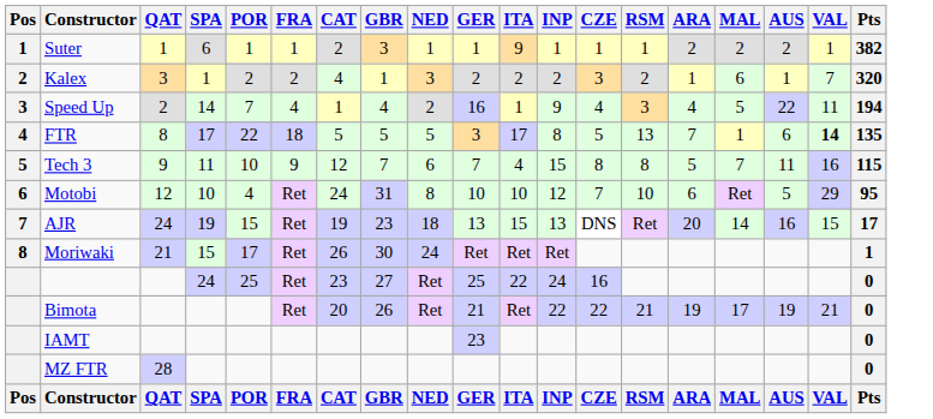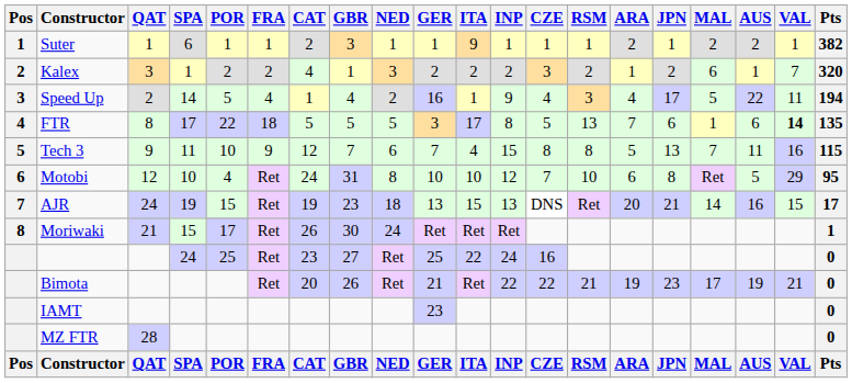 <table class="wikitable" style="font-size: 85%; text-align:center">
 <tr valign="top">
 <th valign="middle">Pos</th>
 <th valign="middle">Constructor</th>
 <th><a href='#'>QAT</a><br></th>
 <th><a href='#'>SPA</a><br></th>
 <th><a href='#'>POR</a><br></th>
 <th><a href='#'>FRA</a><br></th>
 <th><a href='#'>CAT</a><br></th>
 <th><a href='#'>GBR</a><br></th>
 <th><a href='#'>NED</a><br></th>
 <th><a href='#'>GER</a><br></th>
 <th><a href='#'>ITA</a><br></th>
 <th><a href='#'>INP</a><br></th>
 <th><a href='#'>CZE</a><br></th>
 <th><a href='#'>RSM</a><br></th>
 <th><a href='#'>ARA</a><br></th>
+<th><a href='#'>JPN</a><br></th>
 <th><a href='#'>MAL</a><br></th>
 <th><a href='#'>AUS</a><br></th>
 <th><a href='#'>VAL</a><br></th>
 <th valign="middle">Pts</th>
 </tr>
 <tr>
 <th>1</th>
 <td align="left"> <a href='#'>Suter</a></td>
 <td style="background:#ffffbf;">1</td>
 <td style="background:#dfdfdf;">6</td>
 <td style="background:#ffffbf;">1</td>
 <td style="background:#ffffbf;">1</td>
 <td style="background:#dfdfdf;">2</td>
 <td style="background:#ffdf9f;">3</td>
 <td style="background:#ffffbf;">1</td>
 <td style="background:#ffffbf;">1</td>
 <td style="background:#ffdf9f;">9</td>
 <td style="background:#ffffbf;">1</td>
 <td style="background:#ffffbf;">1</td>
 <td style="background:#ffffbf;">1</td>
 <td style="background:#dfdfdf;">2</td>
+<td style="background:#ffffbf;">1</td>
 <td style="background:#dfdfdf;">2</td>
 <td style="background:#dfdfdf;">2</td>
 <td style="background:#ffffbf;">1</td>
 <th>382</th>
 </tr>
 <tr>
 <th>2</th>
 <td align="left"> <a href='#'>Kalex</a></td>
 <td style="background:#ffdf9f;">3</td>
 <td style="background:#ffffbf;">1</td>
 <td style="background:#dfdfdf;">2</td>
 <td style="background:#dfdfdf;">2</td>
 <td style="background:#dfffdf;">4</td>
 <td style="background:#ffffbf;">1</td>
 <td style="background:#ffdf9f;">3</td>
 <td style="background:#dfdfdf;">2</td>
 <td style="background:#dfdfdf;">2</td>
 <td style="background:#dfdfdf;">2</td>
 <td style="background:#ffdf9f;">3</td>
 <td style="background:#dfdfdf;">2</td>
 <td style="background:#ffffbf;">1</td>
+<td style="background:#dfdfdf;">2</td>
 <td style="background:#dfffdf;">6</td>
 <td style="background:#ffffbf;">1</td>
 <td style="background:#dfffdf;">7</td>
 <th>320</th>
 </tr>
 <tr>
 <th>3</th>
 <td align="left"> <a href='#'>Speed Up</a></td>
 <td style="background:#dfdfdf;">2</td>
 <td style="background:#dfffdf;">14</td>
-<td style="background:#dfffdf;">7</td>
+<td style="background:#dfffdf;">5</td>
 <td style="background:#dfffdf;">4</td>
 <td style="background:#ffffbf;">1</td>
 <td style="background:#dfffdf;">4</td>
 <td style="background:#dfdfdf;">2</td>
 <td style="background:#cfcfff;">16</td>
 <td style="background:#ffffbf;">1</td>
 <td style="background:#dfffdf;">9</td>
 <td style="background:#dfffdf;">4</td>
 <td style="background:#ffdf9f;">3</td>
 <td style="background:#dfffdf;">4</td>
+<td style="background:#cfcfff;">17</td>
 <td style="background:#dfffdf;">5</td>
 <td style="background:#cfcfff;">22</td>
 <td style="background:#dfffdf;">11</td>
 <th>194</th>
 </tr>
 <tr>
 <th>4</th>
 <td align="left"> <a href='#'>FTR</a></td>
 <td style="background:#dfffdf;">8</td>
 <td style="background:#cfcfff;">17</td>
 <td style="background:#cfcfff;">22</td>
 <td style="background:#cfcfff;">18</td>
 <td style="background:#dfffdf;">5</td>
 <td style="background:#dfffdf;">5</td>
 <td style="background:#dfffdf;">5</td>
 <td style="background:#ffdf9f;">3</td>
 <td style="background:#cfcfff;">17</td>
 <td style="background:#dfffdf;">8</td>
 <td style="background:#dfffdf;">5</td>
 <td style="background:#dfffdf;">13</td>
 <td style="background:#dfffdf;">7</td>
+<td style="background:#dfffdf;">6</td>
 <td style="background:#ffffbf;">1</td>
 <td style="background:#dfffdf;">6</td>
 <td style="background:#dfffdf;"><strong>14</strong></td>
 <th>135</th>
 </tr>
 <tr>
 <th>5</th>
 <td align="left"> <a href='#'>Tech 3</a></td>
 <td style="background:#dfffdf;">9</td>
 <td style="background:#dfffdf;">11</td>
 <td style="background:#dfffdf;">10</td>
 <td style="background:#dfffdf;">9</td>
 <td style="background:#dfffdf;">12</td>
 <td style="background:#dfffdf;">7</td>
 <td style="background:#dfffdf;">6</td>
 <td style="background:#dfffdf;">7</td>
 <td style="background:#dfffdf;">4</td>
 <td style="background:#dfffdf;">15</td>
 <td style="background:#dfffdf;">8</td>
 <td style="background:#dfffdf;">8</td>
 <td style="background:#dfffdf;">5</td>
+<td style="background:#dfffdf;">13</td>
 <td style="background:#dfffdf;">7</td>
 <td style="background:#dfffdf;">11</td>
 <td style="background:#cfcfff;">16</td>
 <th>115</th>
 </tr>
 <tr>
 <th>6</th>
 <td align="left"> <a href='#'>Motobi</a></td>
 <td style="background:#dfffdf;">12</td>
 <td style="background:#dfffdf;">10</td>
 <td style="background:#dfffdf;">4</td>
 <td style="background:#efcfff;">Ret</td>
 <td style="background:#dfffdf;">24</td>
 <td style="background:#cfcfff;">31</td>
 <td style="background:#dfffdf;">8</td>
 <td style="background:#dfffdf;">10</td>
 <td style="background:#dfffdf;">10</td>
 <td style="background:#dfffdf;">12</td>
 <td style="background:#dfffdf;">7</td>
 <td style="background:#dfffdf;">10</td>
 <td style="background:#dfffdf;">6</td>
+<td style="background:#dfffdf;">8</td>
 <td style="background:#efcfff;">Ret</td>
 <td style="background:#dfffdf;">5</td>
 <td style="background:#cfcfff;">29</td>
 <th>95</th>
 </tr>
 <tr>
 <th>7</th>
 <td align="left"> <a href='#'>AJR</a></td>
 <td style="background:#cfcfff;">24</td>
 <td style="background:#cfcfff;">19</td>
 <td style="background:#dfffdf;">15</td>
 <td style="background:#efcfff;">Ret</td>
 <td style="background:#cfcfff;">19</td>
 <td style="background:#cfcfff;">23</td>
 <td style="background:#cfcfff;">18</td>
 <td style="background:#dfffdf;">13</td>
 <td style="background:#dfffdf;">15</td>
 <td style="background:#dfffdf;">13</td>
 <td style="background:#ffffff;">DNS</td>
 <td style="background:#efcfff;">Ret</td>
 <td style="background:#cfcfff;">20</td>
+<td style="background:#cfcfff;">21</td>
 <td style="background:#dfffdf;">14</td>
 <td style="background:#cfcfff;">16</td>
 <td style="background:#dfffdf;">15</td>
 <th>17</th>
 </tr>
 <tr>
 <th>8</th>
 <td align="left"> <a href='#'>Moriwaki</a></td>
 <td style="background:#cfcfff;">21</td>
 <td style="background:#dfffdf;">15</td>
 <td style="background:#cfcfff;">17</td>
 <td style="background:#efcfff;">Ret</td>
 <td style="background:#cfcfff;">26</td>
 <td style="background:#cfcfff;">30</td>
 <td style="background:#cfcfff;">24</td>
 <td style="background:#efcfff;">Ret</td>
 <td style="background:#efcfff;">Ret</td>
 <td style="background:#efcfff;">Ret</td>
+<td></td>
 <td></td>
 <td></td>
 <td></td>
 <td></td>
 <td></td>
 <td></td>
 <th>1</th>
 </tr>
 <tr>
 <th></th>
 <td align="left"></td>
 <td></td>
 <td style="background:#cfcfff;">24</td>
 <td style="background:#cfcfff;">25</td>
 <td style="background:#efcfff;">Ret</td>
 <td style="background:#cfcfff;">23</td>
 <td style="background:#cfcfff;">27</td>
 <td style="background:#efcfff;">Ret</td>
 <td style="background:#cfcfff;">25</td>
 <td style="background:#cfcfff;">22</td>
 <td style="background:#cfcfff;">24</td>
 <td style="background:#cfcfff;">16</td>
 <td></td>
 <td></td>
 <td></td>
 <td></td>
 <td></td>
+<td></td>
 <th>0</th>
 </tr>
 <tr>
 <th></th>
 <td align="left"> <a href='#'>Bimota</a></td>
 <td></td>
 <td></td>
 <td></td>
 <td style="background:#efcfff;">Ret</td>
 <td style="background:#cfcfff;">20</td>
 <td style="background:#cfcfff;">26</td>
 <td style="background:#efcfff;">Ret</td>
 <td style="background:#cfcfff;">21</td>
 <td style="background:#efcfff;">Ret</td>
 <td style="background:#cfcfff;">22</td>
 <td style="background:#cfcfff;">22</td>
 <td style="background:#cfcfff;">21</td>
 <td style="background:#cfcfff;">19</td>
+<td style="background:#cfcfff;">23</td>
 <td style="background:#cfcfff;">17</td>
 <td style="background:#cfcfff;">19</td>
 <td style="background:#cfcfff;">21</td>
 <th>0</th>
 </tr>
 <tr>
 <th></th>
 <td align="left"> <a href='#'>IAMT</a></td>
 <td></td>
 <td></td>
 <td></td>
 <td></td>
 <td></td>
 <td></td>
 <td></td>
 <td style="background:#cfcfff;">23</td>
 <td></td>
 <td></td>
 <td></td>
 <td></td>
 <td></td>
 <td></td>
 <td></td>
 <td></td>
+<td></td>
 <th>0</th>
 </tr>
 <tr>
 <th></th>
 <td align="left"> <a href='#'>MZ FTR</a></td>
 <td style="background:#cfcfff;">28</td>
+<td></td>
 <td></td>
 <td></td>
 <td></td>
 <td></td>
 <td></td>
 <td></td>
 <td></td>
 <td></td>
 <td></td>
 <td></td>
 <td></td>
 <td></td>
 <td></td>
 <td></td>
 <td></td>
 <th>0</th>
 </tr>
 <tr valign="top">
 <th valign="middle">Pos</th>
 <th valign="middle">Constructor</th>
 <th><a href='#'>QAT</a><br></th>
 <th><a href='#'>SPA</a><br></th>
 <th><a href='#'>POR</a><br></th>
 <th><a href='#'>FRA</a><br></th>
 <th><a href='#'>CAT</a><br></th>
 <th><a href='#'>GBR</a><br></th>
 <th><a href='#'>NED</a><br></th>
 <th><a href='#'>GER</a><br></th>
 <th><a href='#'>ITA</a><br></th>
 <th><a href='#'>INP</a><br></th>
 <th><a href='#'>CZE</a><br></th>
 <th><a href='#'>RSM</a><br></th>
 <th><a href='#'>ARA</a><br></th>
+<th><a href='#'>JPN</a><br></th>
 <th><a href='#'>MAL</a><br></th>
 <th><a href='#'>AUS</a><br></th>
 <th><a href='#'>VAL</a><br></th>
 <th valign="middle">Pts</th>
 </tr>
 </table>
